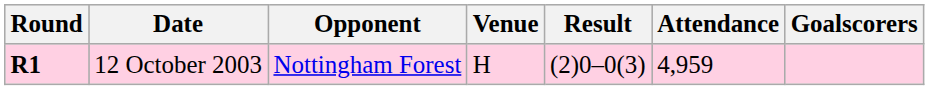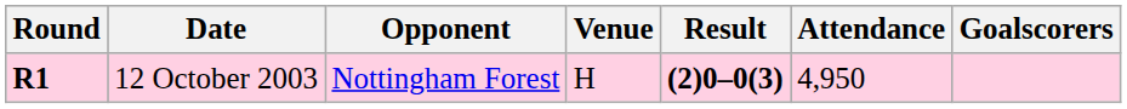 <table class="wikitable">
 <tr>
 <th>Round</th>
 <th>Date</th>
 <th>Opponent</th>
 <th>Venue</th>
 <th>Result</th>
 <th>Attendance</th>
 <th>Goalscorers</th>
 </tr>
 <tr style="background-color: #ffd0e3;">
 <td><strong>R1</strong></td>
 <td>12 October 2003</td>
 <td><a href='#'>Nottingham Forest</a></td>
 <td>H</td>
-<td>(2)0–0(3)</td>
-<td>4,959</td>
+<td><strong>(2)0–0(3)</strong></td>
+<td>4,950</td>
 <td></td>
 </tr>
 </table>
